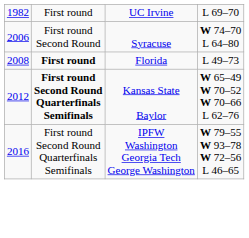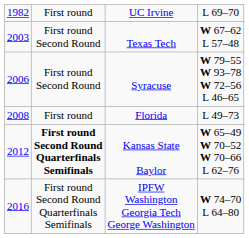 <table class=wikitable style="text-align:center">
 <tr>
 <td><a href='#'>1982</a></td>
 <td>First round</td>
 <td><a href='#'>UC Irvine</a></td>
 <td>L 69–70</td>
 </tr>
 <tr>
+<td><a href='#'>2003</a></td>
+<td>First round<br>Second Round</td>
+<td><br><a href='#'>Texas Tech</a></td>
+<td><strong>W</strong> 67–62<br>L 57–48</td>
+</tr>
+<tr>
 <td><a href='#'>2006</a></td>
 <td>First round<br>Second Round</td>
 <td><br><a href='#'>Syracuse</a></td>
-<td><strong>W</strong> 74–70<br>L 64–80</td>
+<td><strong>W</strong> 79–55<br><strong>W</strong> 93–78<br><strong>W</strong> 72–56<br>L 46–65</td>
 </tr>
 <tr>
 <td><a href='#'>2008</a></td>
-<td><strong>First round</strong></td>
+<td>First round</td>
 <td><a href='#'>Florida</a></td>
 <td>L 49–73</td>
 </tr>
 <tr>
 <td><a href='#'>2012</a></td>
 <td><strong>First round<br>Second Round<br>Quarterfinals<br>Semifinals</strong></td>
 <td><br><a href='#'>Kansas State</a><br><br><a href='#'>Baylor</a></td>
 <td><strong>W</strong> 65–49<br><strong>W</strong> 70–52<br><strong>W</strong> 70–66<br>L 62–76</td>
 </tr>
 <tr>
 <td><a href='#'>2016</a></td>
 <td>First round<br>Second Round<br>Quarterfinals<br>Semifinals</td>
 <td><a href='#'>IPFW</a><br><a href='#'>Washington</a><br><a href='#'>Georgia Tech</a><br><a href='#'>George Washington</a></td>
-<td><strong>W</strong> 79–55<br><strong>W</strong> 93–78<br><strong>W</strong> 72–56<br>L 46–65</td>
+<td><strong>W</strong> 74–70<br>L 64–80</td>
 </tr>
 </table>
